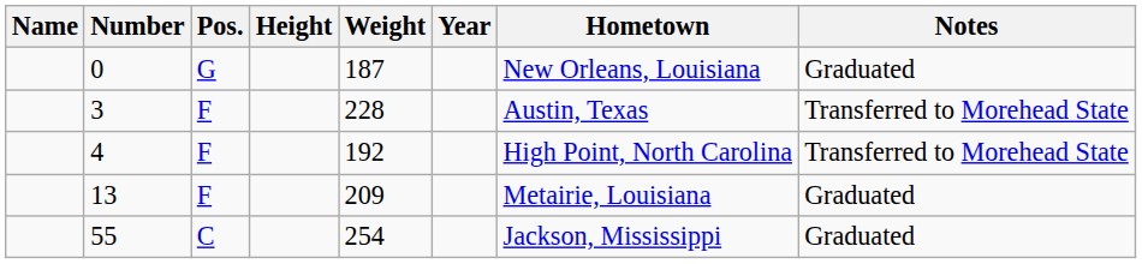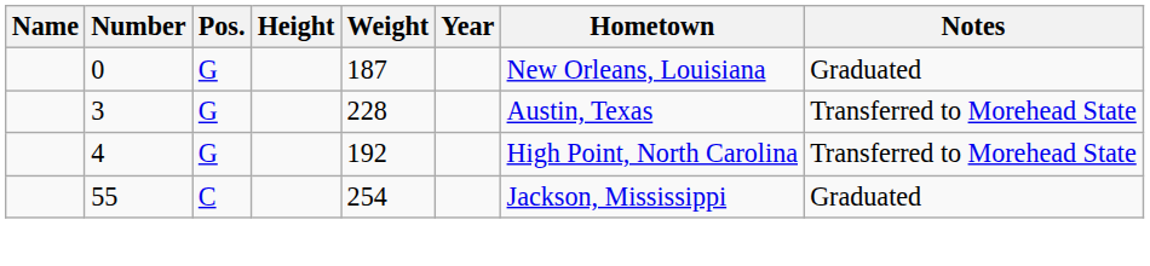 <table class="wikitable sortable" border="1">
 <tr>
 <th>Name</th>
 <th>Number</th>
 <th>Pos.</th>
 <th>Height</th>
 <th>Weight</th>
 <th>Year</th>
 <th>Hometown</th>
 <th class="unsortable">Notes</th>
 </tr>
 <tr>
 <td></td>
 <td>0</td>
 <td><a href='#'>G</a></td>
 <td></td>
 <td>187</td>
 <td></td>
 <td><a href='#'>New Orleans, Louisiana</a></td>
 <td>Graduated</td>
 </tr>
 <tr>
 <td></td>
 <td>3</td>
-<td><a href='#'>F</a></td>
+<td><a href='#'>G</a></td>
 <td></td>
 <td>228</td>
 <td></td>
 <td><a href='#'>Austin, Texas</a></td>
 <td>Transferred to <a href='#'>Morehead State</a></td>
 </tr>
 <tr>
 <td></td>
 <td>4</td>
-<td><a href='#'>F</a></td>
+<td><a href='#'>G</a></td>
 <td></td>
 <td>192</td>
 <td></td>
 <td><a href='#'>High Point, North Carolina</a></td>
 <td>Transferred to <a href='#'>Morehead State</a></td>
-</tr>
-<tr>
-<td></td>
-<td>13</td>
-<td><a href='#'>F</a></td>
-<td></td>
-<td>209</td>
-<td></td>
-<td><a href='#'>Metairie, Louisiana</a></td>
-<td>Graduated</td>
 </tr>
 <tr>
 <td></td>
 <td>55</td>
 <td><a href='#'>C</a></td>
 <td></td>
 <td>254</td>
 <td></td>
 <td><a href='#'>Jackson, Mississippi</a></td>
 <td>Graduated</td>
 </tr>
 </table>
